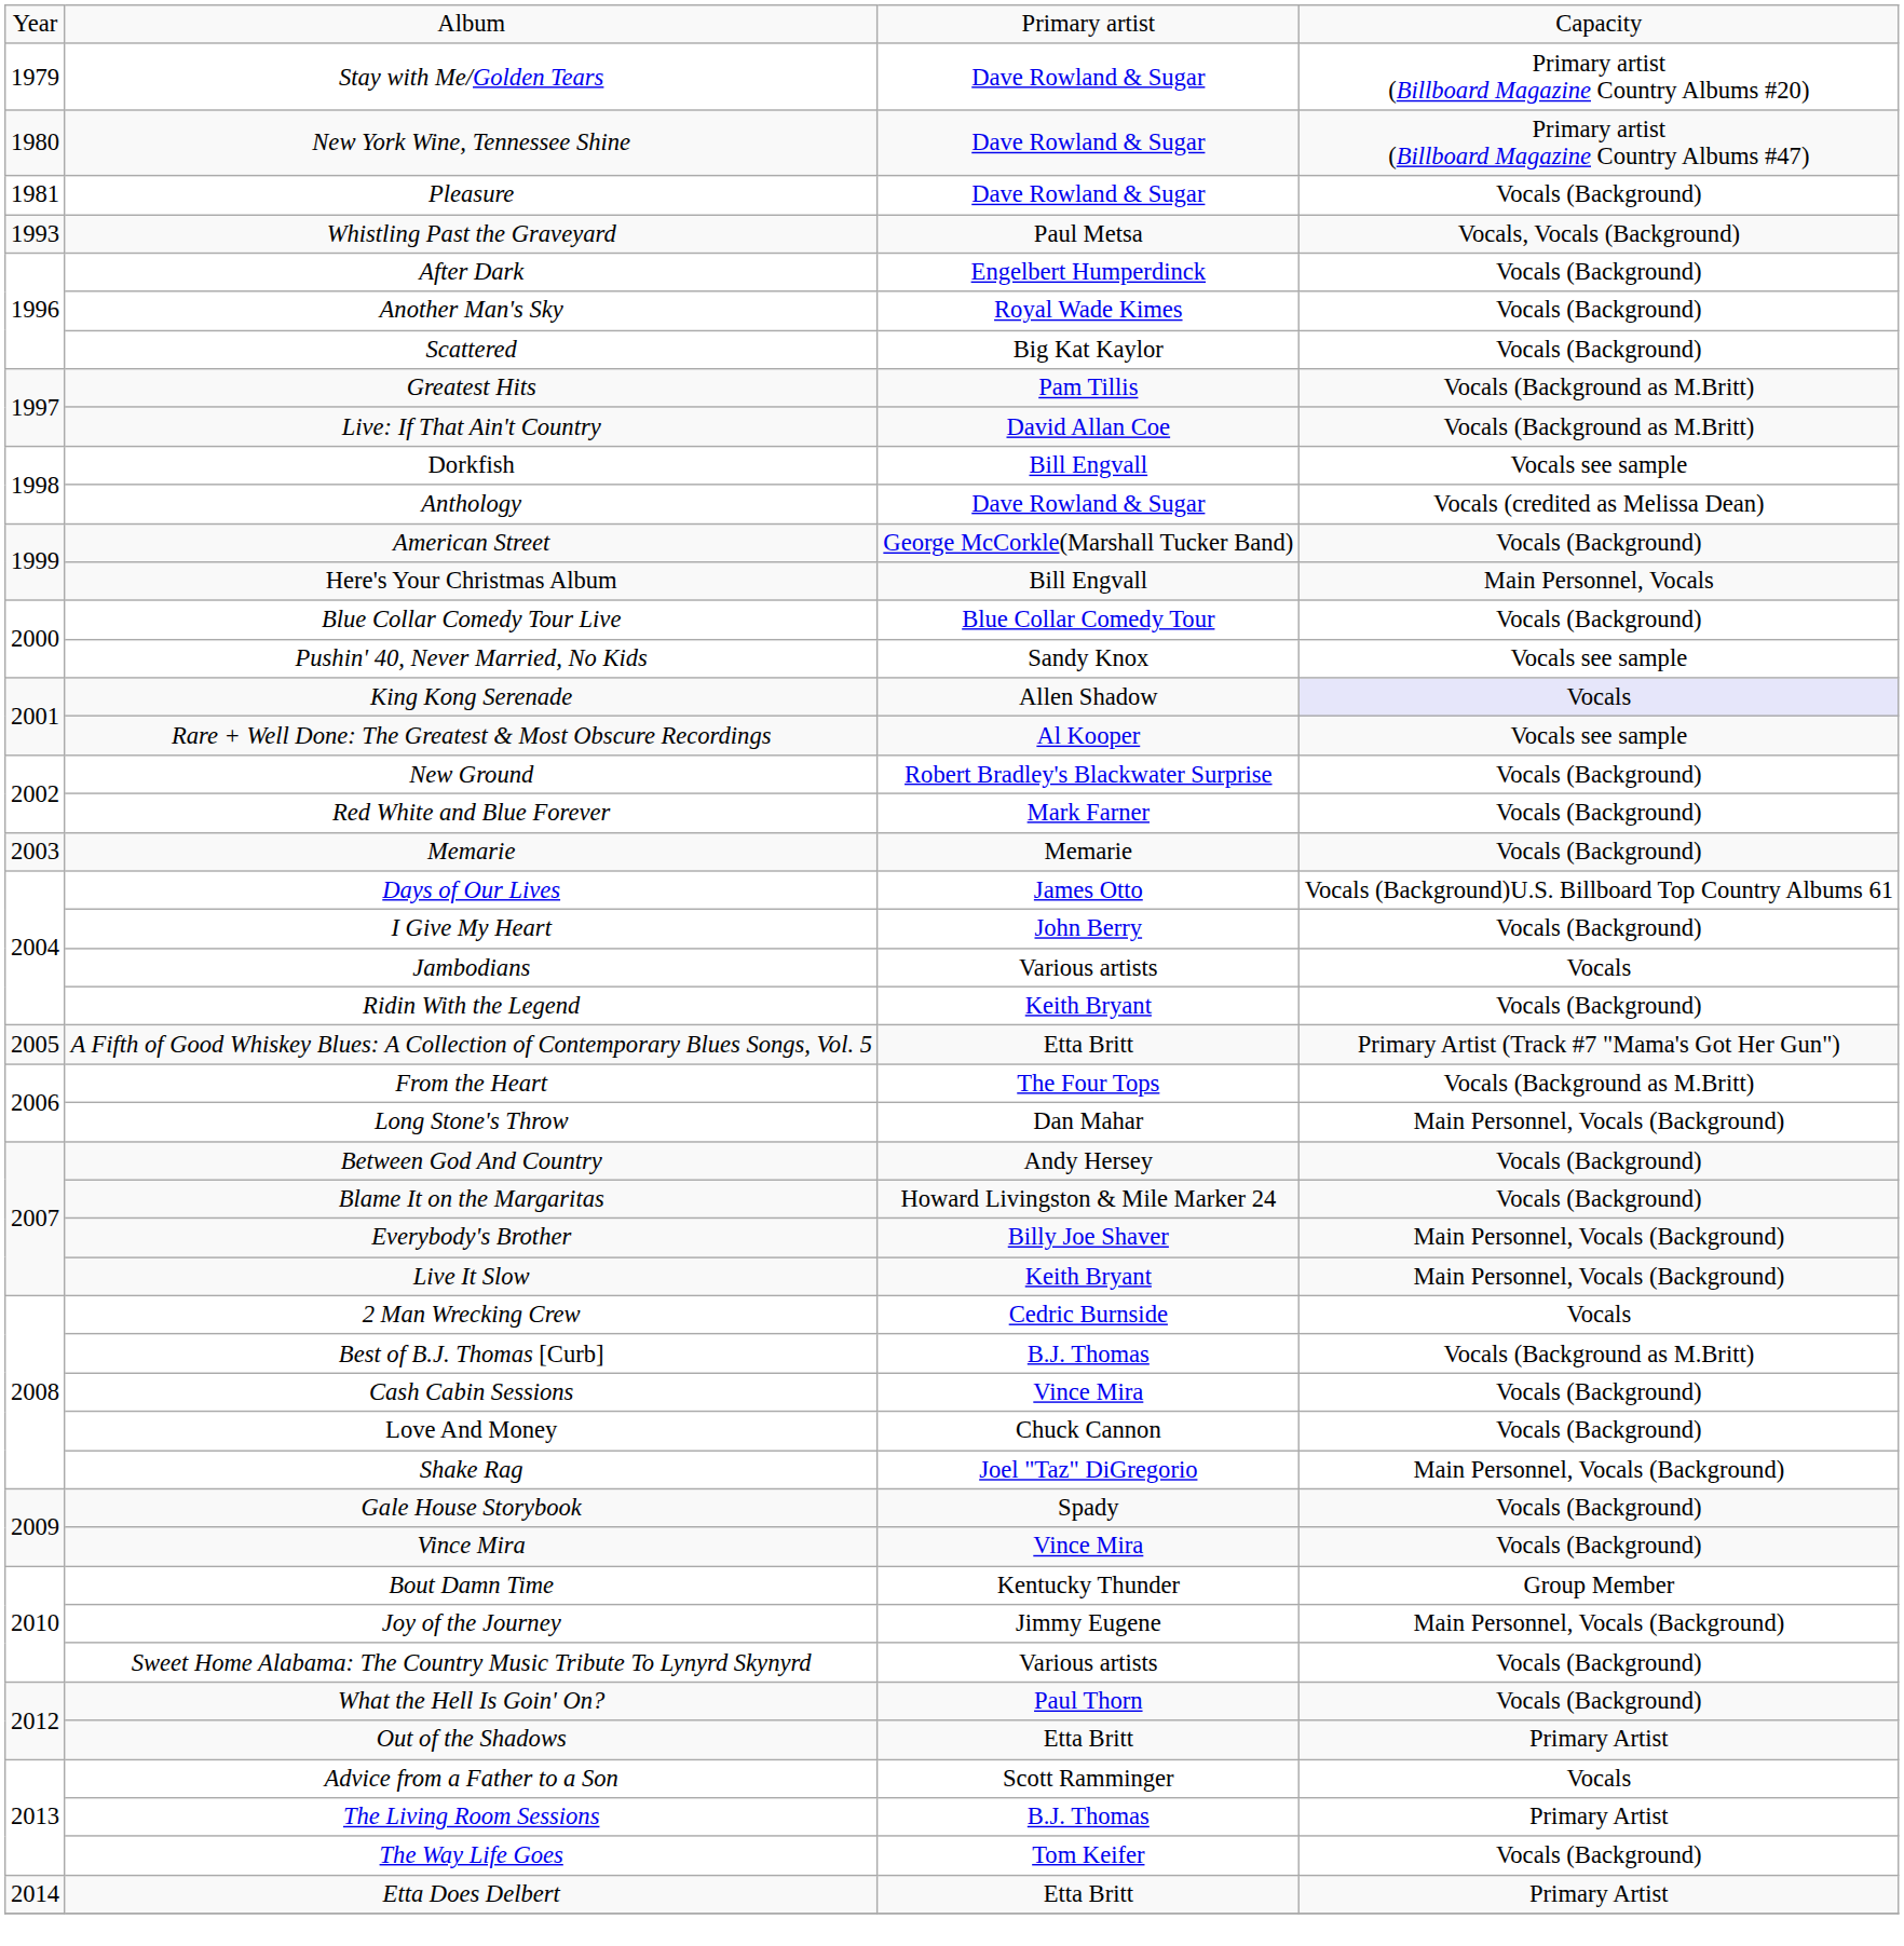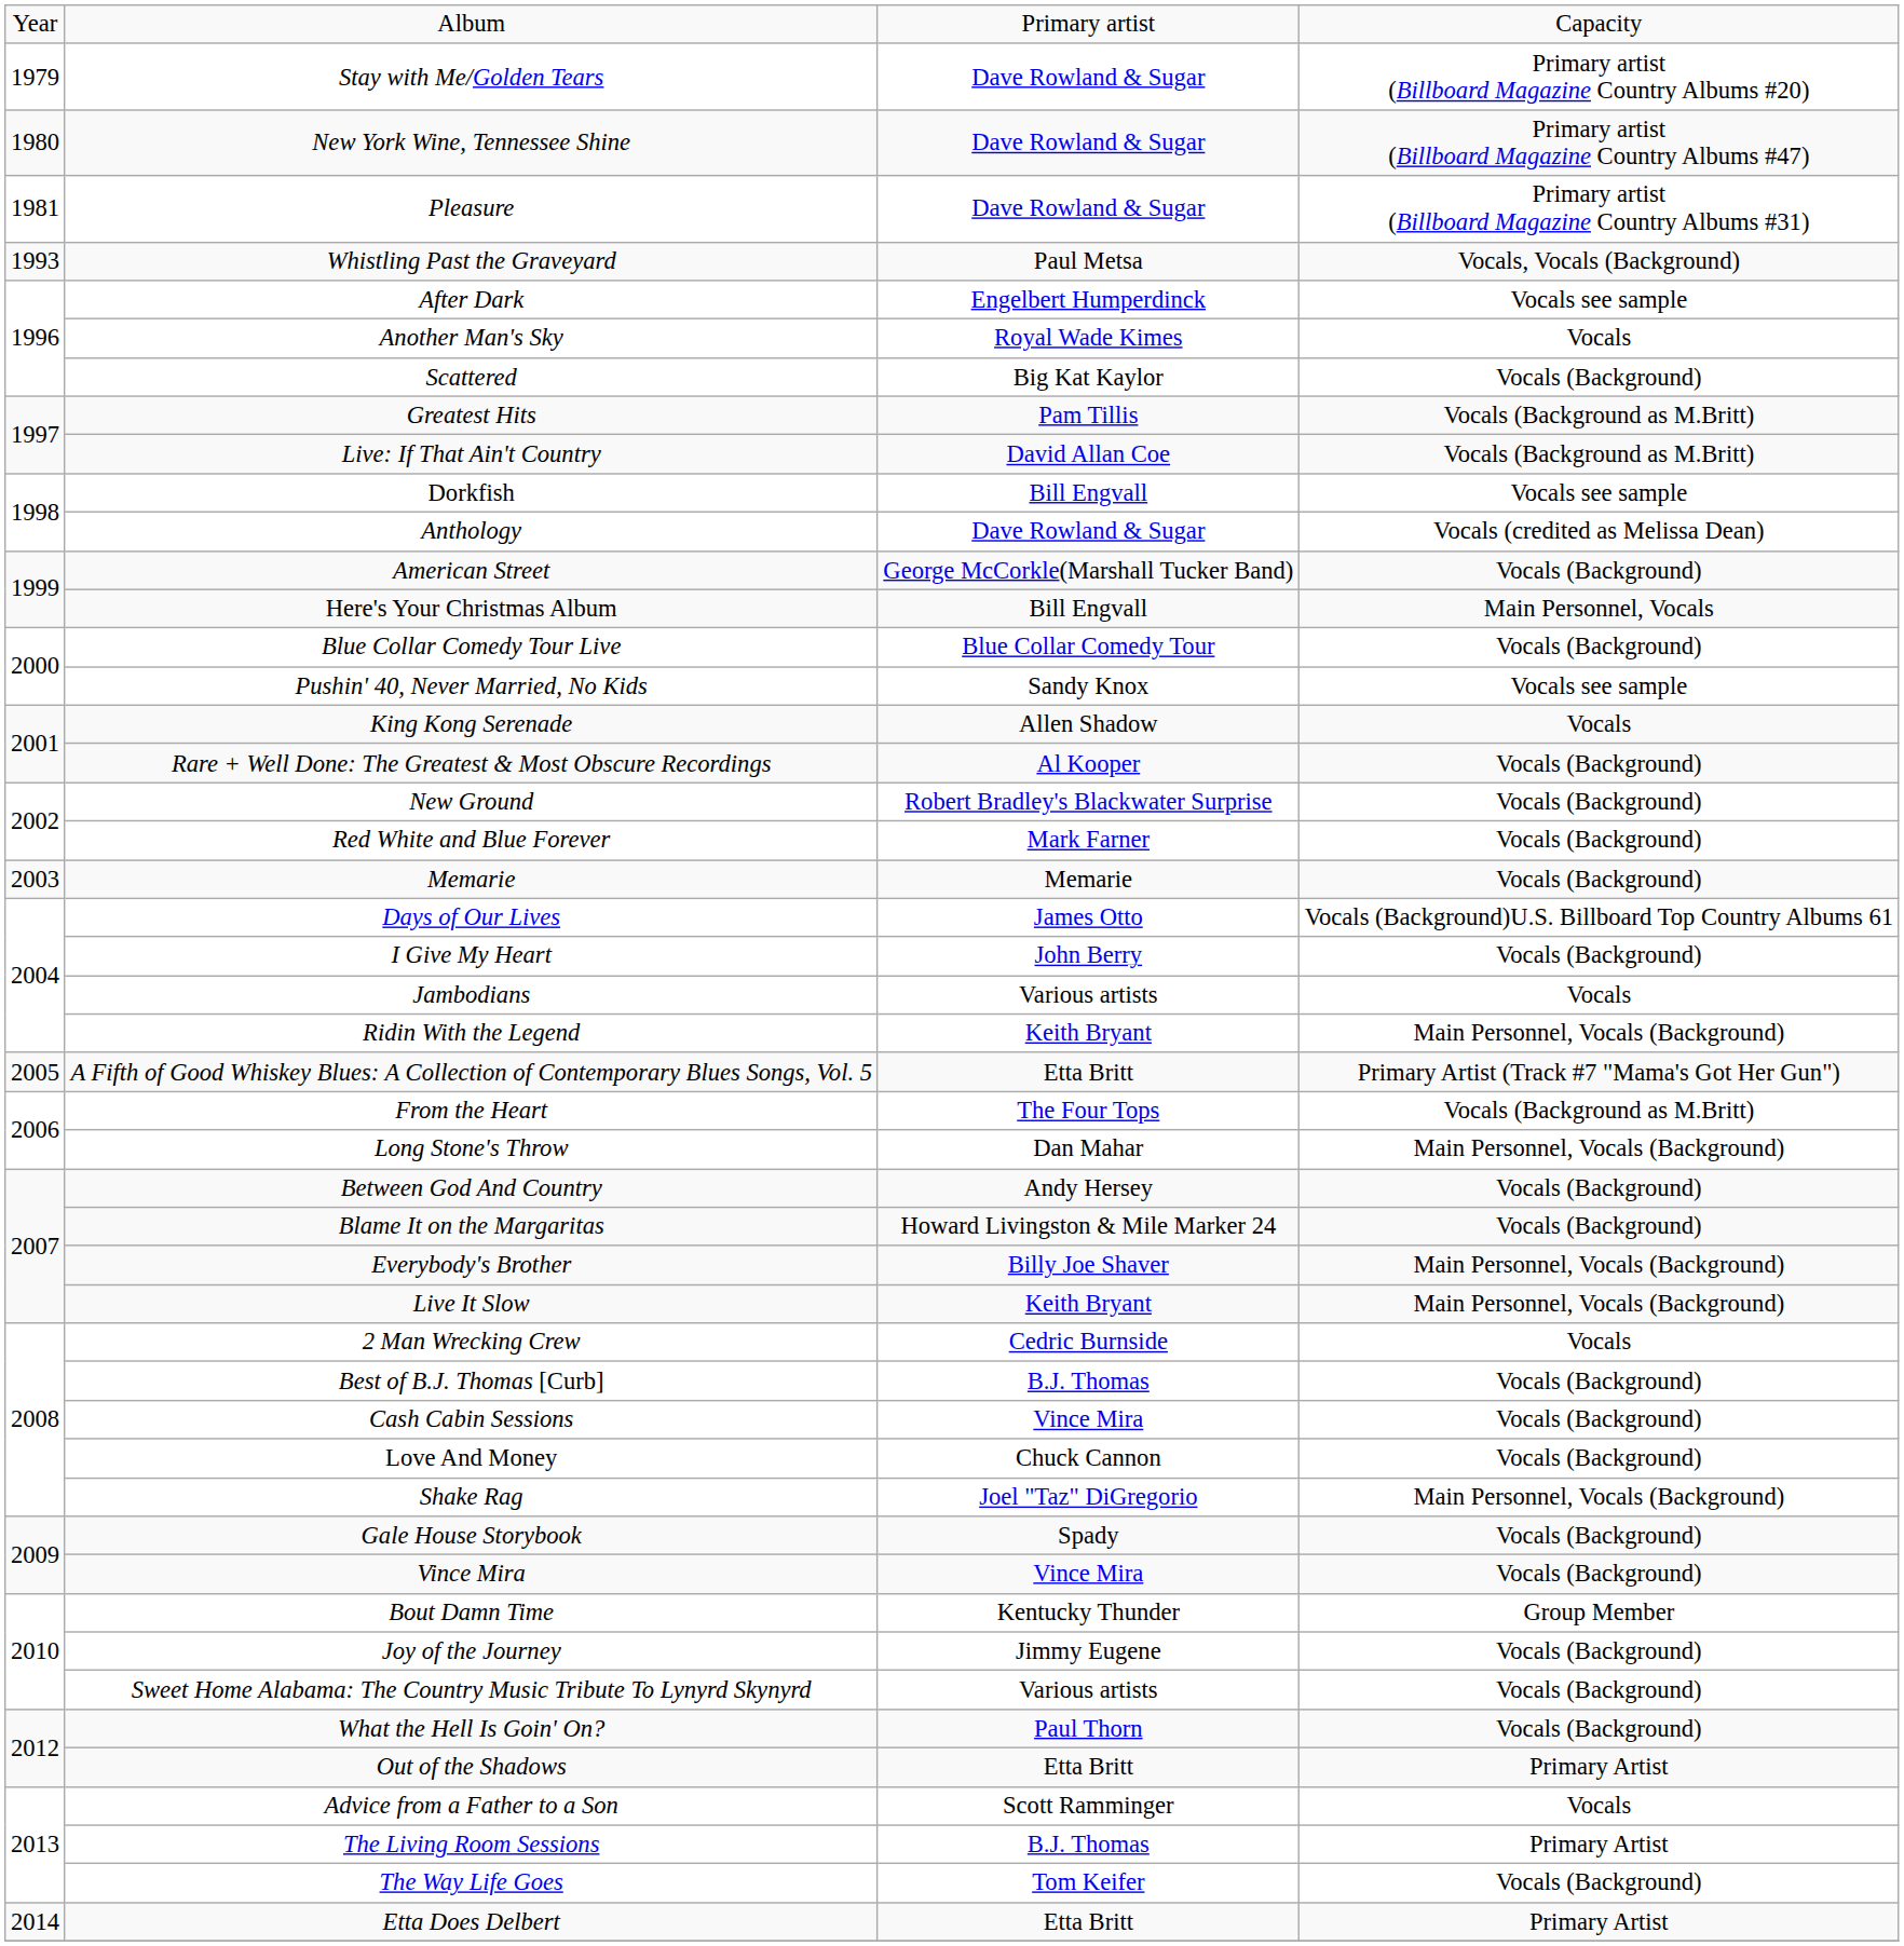 <table class="wikitable" style="text-align:center;">
 <tr>
 <td>Year</td>
 <td>Album</td>
 <td>Primary artist</td>
 <td>Capacity</td>
 </tr>
 <tr style="background:#fff;">
 <td>1979</td>
 <td><em>Stay with Me/<a href='#'>Golden Tears</a></em></td>
 <td><a href='#'>Dave Rowland & Sugar</a></td>
 <td>Primary artist <br>(<em><a href='#'>Billboard Magazine</a></em> Country Albums #20)</td>
 </tr>
 <tr>
 <td>1980</td>
 <td><em>New York Wine, Tennessee Shine</em></td>
 <td><a href='#'>Dave Rowland & Sugar</a></td>
 <td>Primary artist <br>(<em><a href='#'>Billboard Magazine</a></em> Country Albums #47)</td>
 </tr>
 <tr style="background:#fff;">
 <td>1981</td>
 <td><em>Pleasure</em></td>
 <td><a href='#'>Dave Rowland & Sugar</a></td>
-<td>Vocals (Background)</td>
+<td>Primary artist <br>(<em><a href='#'>Billboard Magazine</a></em> Country Albums #31)</td>
 </tr>
 <tr>
 <td>1993</td>
 <td><em>Whistling Past the Graveyard</em></td>
 <td>Paul Metsa</td>
 <td>Vocals, Vocals (Background)</td>
 </tr>
 <tr style="background:#fff;">
 <td rowspan="3">1996</td>
 <td><em>After Dark</em></td>
 <td><a href='#'>Engelbert Humperdinck</a></td>
-<td>Vocals (Background)</td>
+<td>Vocals see sample</td>
 </tr>
 <tr style="background:#fff;">
 <td><em>Another Man's Sky</em></td>
 <td><a href='#'>Royal Wade Kimes</a></td>
-<td>Vocals (Background)</td>
+<td>Vocals</td>
 </tr>
 <tr style="background:#fff;">
 <td><em>Scattered</em></td>
 <td>Big Kat Kaylor</td>
 <td>Vocals (Background)</td>
 </tr>
 <tr>
 <td rowspan="2">1997</td>
 <td><em>Greatest Hits</em></td>
 <td><a href='#'>Pam Tillis</a></td>
 <td>Vocals (Background as M.Britt)</td>
 </tr>
 <tr>
 <td><em>Live: If That Ain't Country</em></td>
 <td><a href='#'>David Allan Coe</a></td>
 <td>Vocals (Background as M.Britt)</td>
 </tr>
 <tr style="background:#fff;">
 <td rowspan="2">1998</td>
 <td>Dorkfish</td>
 <td><a href='#'>Bill Engvall</a></td>
 <td>Vocals see sample</td>
 </tr>
 <tr style="background:#fff;">
 <td><em>Anthology</em></td>
 <td><a href='#'>Dave Rowland & Sugar</a></td>
 <td>Vocals (credited as Melissa Dean)</td>
 </tr>
 <tr>
 <td rowspan="2">1999</td>
 <td><em>American Street</em></td>
 <td><a href='#'>George McCorkle</a>(Marshall Tucker Band)</td>
 <td>Vocals (Background)</td>
 </tr>
 <tr>
 <td>Here's Your Christmas Album</td>
 <td>Bill Engvall</td>
 <td>Main Personnel, Vocals</td>
 </tr>
 <tr style="background:#fff;">
 <td rowspan="2">2000</td>
 <td><em>Blue Collar Comedy Tour Live</em></td>
 <td><a href='#'>Blue Collar Comedy Tour</a></td>
 <td>Vocals (Background)</td>
 </tr>
 <tr style="background:#fff;">
 <td><em>Pushin' 40, Never Married, No Kids</em></td>
 <td>Sandy Knox</td>
 <td>Vocals see sample</td>
 </tr>
 <tr>
 <td rowspan="2">2001</td>
 <td><em>King Kong Serenade</em></td>
 <td>Allen Shadow</td>
-<td style="background: lavender;">Vocals</td>
+<td>Vocals</td>
 </tr>
 <tr>
 <td><em>Rare + Well Done: The Greatest & Most Obscure Recordings</em></td>
 <td><a href='#'>Al Kooper</a></td>
-<td>Vocals see sample</td>
+<td>Vocals (Background)</td>
 </tr>
 <tr style="background:#fff;">
 <td rowspan="2">2002</td>
 <td><em>New Ground</em></td>
 <td><a href='#'>Robert Bradley's Blackwater Surprise</a></td>
 <td>Vocals (Background)</td>
 </tr>
 <tr style="background:#fff;">
 <td><em>Red White and Blue Forever</em></td>
 <td><a href='#'>Mark Farner</a></td>
 <td>Vocals (Background)</td>
 </tr>
 <tr>
 <td>2003</td>
 <td><em>Memarie</em></td>
 <td>Memarie</td>
 <td>Vocals (Background)</td>
 </tr>
 <tr style="background:#fff;">
 <td rowspan="4">2004</td>
 <td><a href='#'><em>Days of Our Lives</em></a></td>
 <td><a href='#'>James Otto</a></td>
 <td>Vocals (Background)U.S. Billboard Top Country Albums	61</td>
 </tr>
 <tr style="background:#fff;">
 <td><em>I Give My Heart</em></td>
 <td><a href='#'>John Berry</a></td>
 <td>Vocals (Background)</td>
 </tr>
 <tr style="background:#fff;">
 <td><em>Jambodians</em></td>
 <td>Various artists</td>
 <td>Vocals</td>
 </tr>
 <tr style="background:#fff;">
 <td><em>Ridin With the Legend</em></td>
 <td><a href='#'>Keith Bryant</a></td>
-<td>Vocals (Background)</td>
+<td>Main Personnel, Vocals (Background)</td>
 </tr>
 <tr>
 <td>2005</td>
 <td><em>A Fifth of Good Whiskey Blues: A Collection of Contemporary Blues Songs, Vol. 5</em></td>
 <td>Etta Britt</td>
 <td>Primary Artist (Track #7 "Mama's Got Her Gun")</td>
 </tr>
 <tr style="background:#fff;">
 <td rowspan="2">2006</td>
 <td><em>From the Heart</em></td>
 <td><a href='#'>The Four Tops</a></td>
 <td>Vocals (Background as M.Britt)</td>
 </tr>
 <tr style="background:#fff;">
 <td><em>Long Stone's Throw</em></td>
 <td>Dan Mahar</td>
 <td>Main Personnel, Vocals (Background)</td>
 </tr>
 <tr>
 <td rowspan="4">2007</td>
 <td><em>Between God And Country</em></td>
 <td>Andy Hersey</td>
 <td>Vocals (Background)</td>
 </tr>
 <tr>
 <td><em>Blame It on the Margaritas</em></td>
 <td>Howard Livingston & Mile Marker 24</td>
 <td>Vocals (Background)</td>
 </tr>
 <tr>
 <td><em>Everybody's Brother</em></td>
 <td><a href='#'>Billy Joe Shaver</a></td>
 <td>Main Personnel, Vocals (Background)</td>
 </tr>
 <tr>
 <td><em>Live It Slow</em></td>
 <td><a href='#'>Keith Bryant</a></td>
 <td>Main Personnel, Vocals (Background)</td>
 </tr>
 <tr style="background:#fff;">
 <td rowspan="5">2008</td>
 <td><em>2 Man Wrecking Crew</em></td>
 <td><a href='#'>Cedric Burnside</a></td>
 <td>Vocals</td>
 </tr>
 <tr style="background:#fff;">
 <td><em>Best of B.J. Thomas</em> [Curb]</td>
 <td><a href='#'>B.J. Thomas</a></td>
-<td>Vocals (Background as M.Britt)</td>
+<td>Vocals (Background)</td>
 </tr>
 <tr style="background:#fff;">
 <td><em>Cash Cabin Sessions</em></td>
 <td><a href='#'>Vince Mira</a></td>
 <td>Vocals (Background)</td>
 </tr>
 <tr style="background:#fff;">
 <td>Love And Money</td>
 <td>Chuck Cannon</td>
 <td>Vocals (Background)</td>
 </tr>
 <tr style="background:#fff;">
 <td><em>Shake Rag</em></td>
 <td><a href='#'>Joel "Taz" DiGregorio</a></td>
 <td>Main Personnel, Vocals (Background)</td>
 </tr>
 <tr>
 <td rowspan="2">2009</td>
 <td><em>Gale House Storybook</em></td>
 <td>Spady</td>
 <td>Vocals (Background)</td>
 </tr>
 <tr>
 <td><em>Vince Mira</em></td>
 <td><a href='#'>Vince Mira</a></td>
 <td>Vocals (Background)</td>
 </tr>
 <tr style="background:#fff;">
 <td rowspan="3">2010</td>
 <td><em>Bout Damn Time</em></td>
 <td>Kentucky Thunder</td>
 <td>Group Member</td>
 </tr>
 <tr style="background:#fff;">
 <td><em>Joy of the Journey</em></td>
 <td>Jimmy Eugene</td>
-<td>Main Personnel, Vocals (Background)</td>
+<td>Vocals (Background)</td>
 </tr>
 <tr style="background:#fff;">
 <td><em>Sweet Home Alabama: The Country Music Tribute To Lynyrd Skynyrd</em></td>
 <td>Various artists</td>
 <td>Vocals (Background)</td>
 </tr>
 <tr>
 <td rowspan="2">2012</td>
 <td><em>What the Hell Is Goin' On?</em></td>
 <td><a href='#'>Paul Thorn</a></td>
 <td>Vocals (Background)</td>
 </tr>
 <tr>
 <td><em>Out of the Shadows</em></td>
 <td>Etta Britt</td>
 <td>Primary Artist</td>
 </tr>
 <tr style="background:#fff;">
 <td rowspan="3">2013</td>
 <td><em>Advice from a Father to a Son</em></td>
 <td>Scott Ramminger</td>
 <td>Vocals</td>
 </tr>
 <tr style="background:#fff;">
 <td><a href='#'><em>The Living Room Sessions</em></a></td>
 <td><a href='#'>B.J. Thomas</a></td>
 <td>Primary Artist</td>
 </tr>
 <tr style="background:#fff;">
 <td><em><a href='#'>The Way Life Goes</a></em></td>
 <td><a href='#'>Tom Keifer</a></td>
 <td>Vocals (Background)</td>
 </tr>
 <tr>
 <td rowspan="1">2014</td>
 <td><em>Etta Does Delbert</em></td>
 <td>Etta Britt</td>
 <td>Primary Artist</td>
 </tr>
 <tr style="background:#fff;">
 </tr>
 </table>
